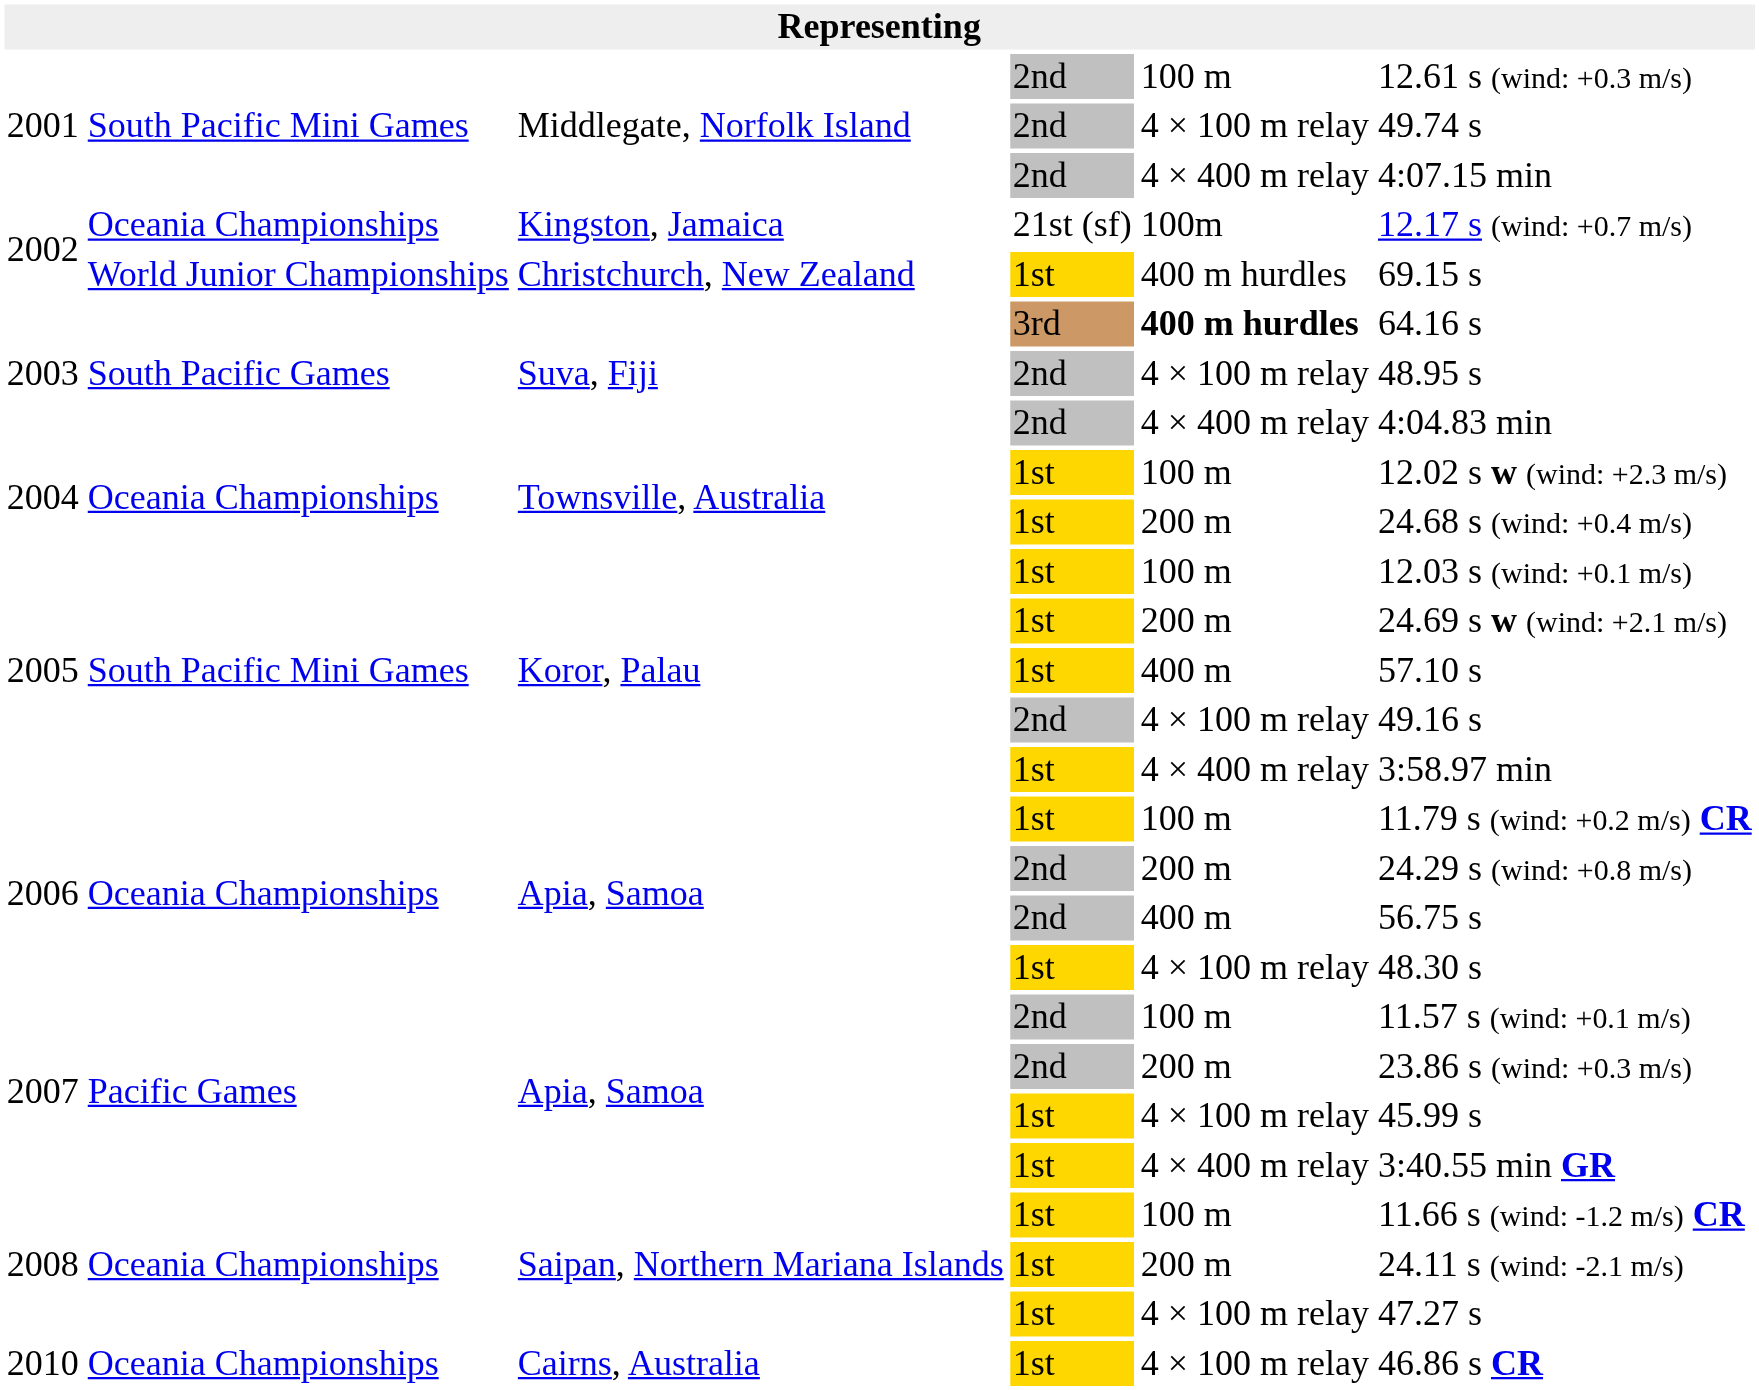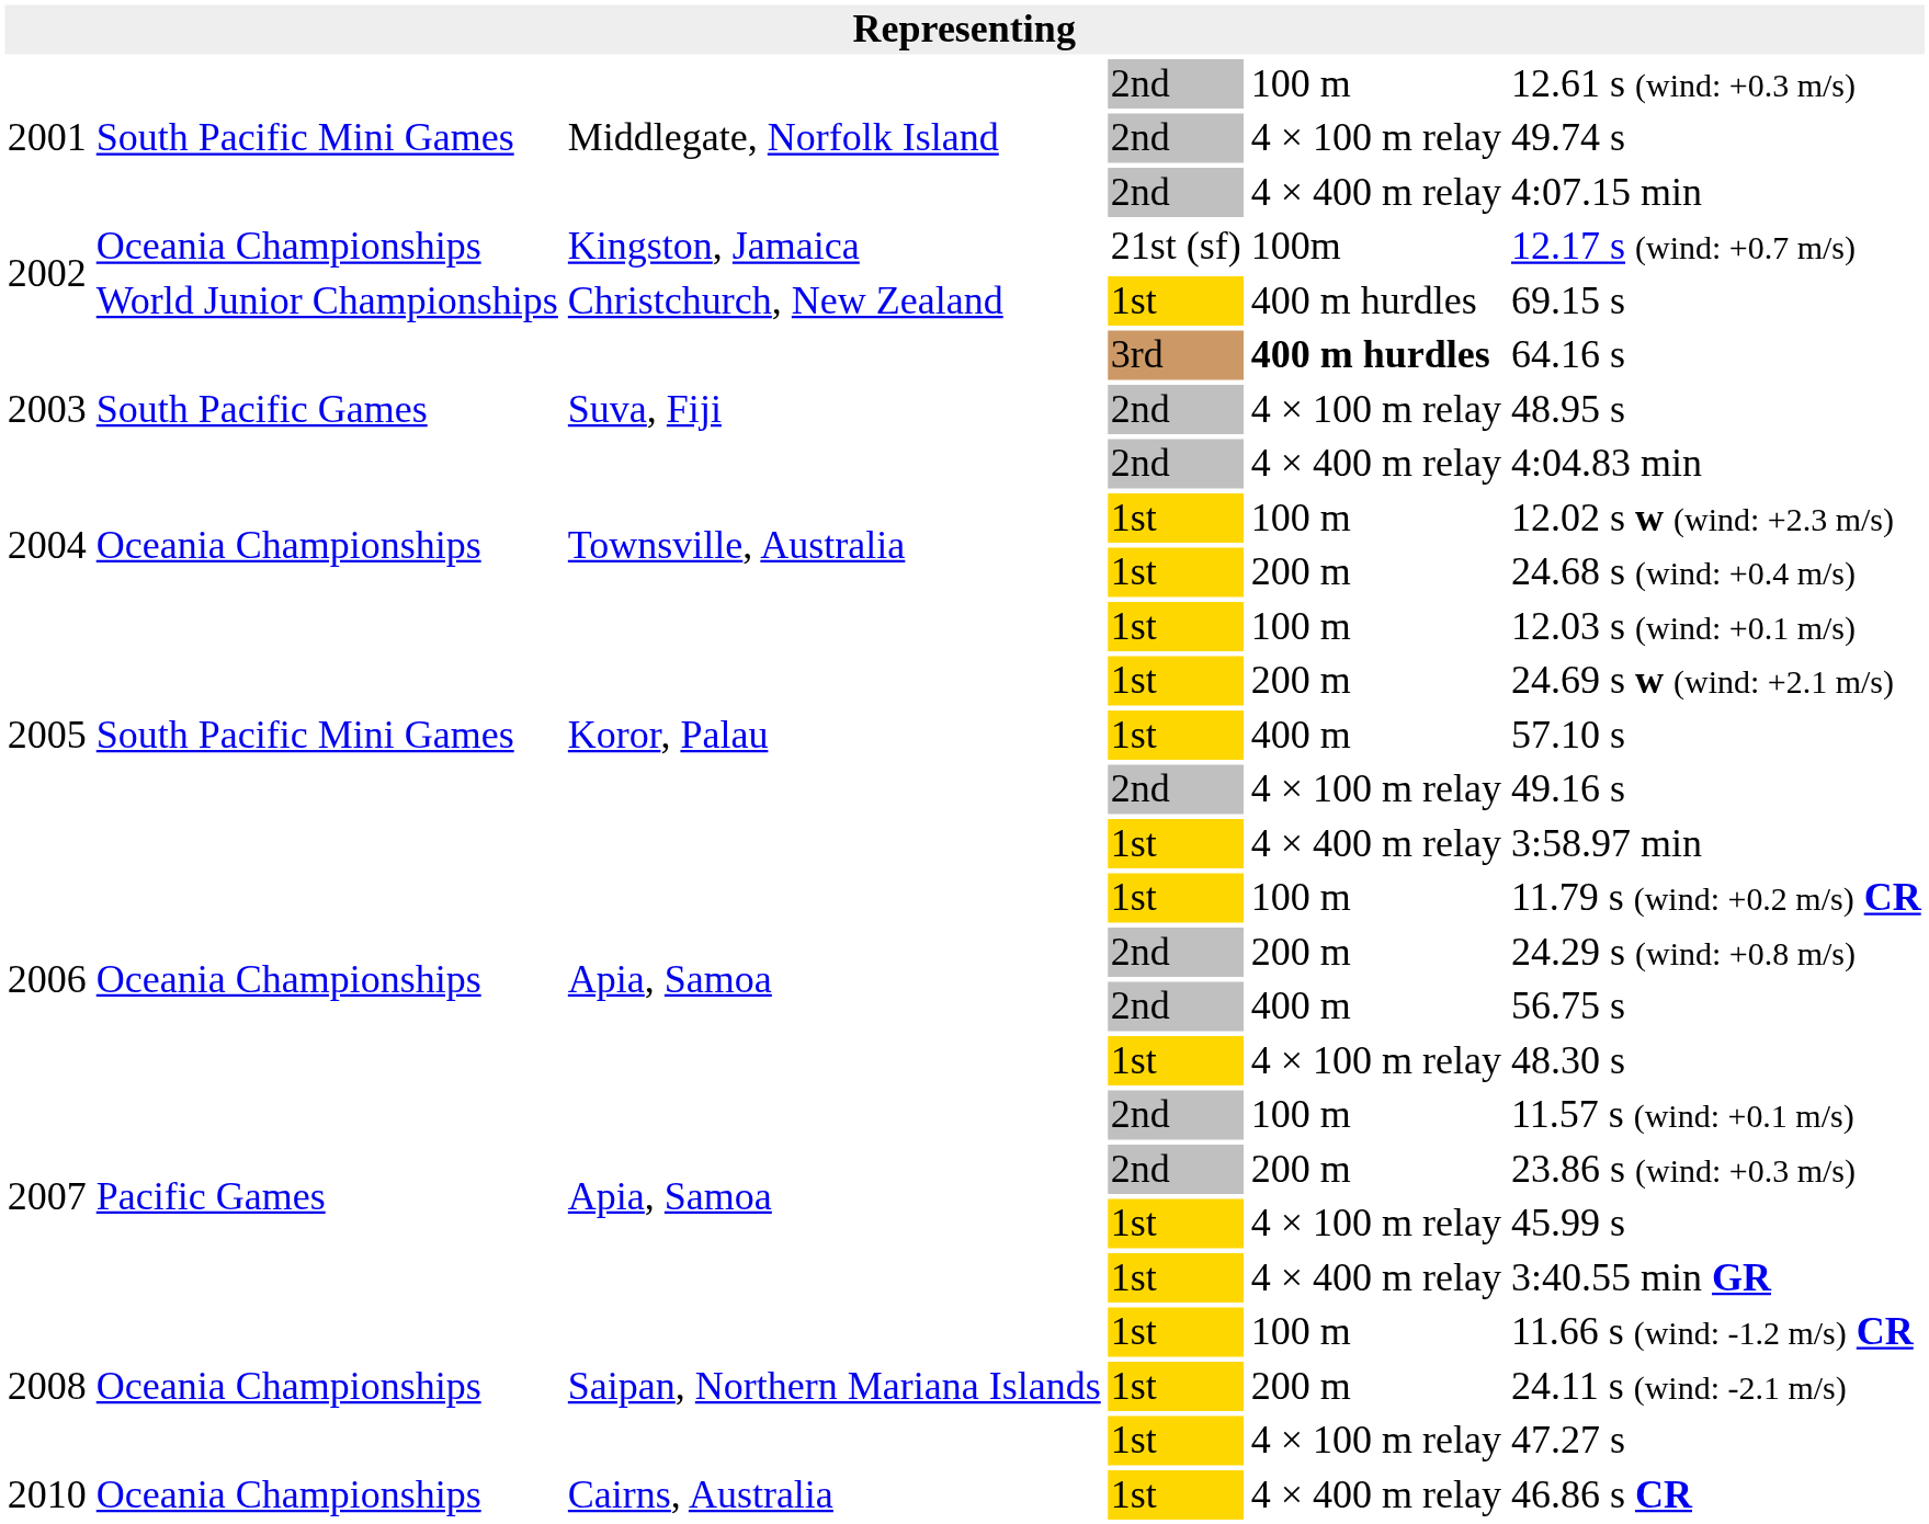 <table>
 <tr>
 <th bgcolor="#eeeeee" colspan="6">Representing </th>
 </tr>
 <tr>
 <td rowspan=3>2001</td>
 <td rowspan=3><a href='#'>South Pacific Mini Games</a></td>
 <td rowspan=3>Middlegate, <a href='#'>Norfolk Island</a></td>
 <td bgcolor=silver>2nd</td>
 <td>100 m</td>
 <td>12.61 s  <small>(wind: +0.3 m/s)</small></td>
 </tr>
 <tr>
 <td bgcolor=silver>2nd</td>
 <td>4 × 100 m relay</td>
 <td>49.74 s</td>
 </tr>
 <tr>
 <td bgcolor=silver>2nd</td>
 <td>4 × 400 m relay</td>
 <td>4:07.15 min</td>
 </tr>
 <tr>
 <td rowspan=2>2002</td>
 <td><a href='#'>Oceania Championships</a></td>
 <td><a href='#'>Kingston</a>, <a href='#'>Jamaica</a></td>
 <td>21st (sf)</td>
 <td>100m</td>
 <td><a href='#'>12.17 s</a> <small>(wind: +0.7 m/s)</small></td>
 </tr>
 <tr>
 <td><a href='#'>World Junior Championships</a></td>
 <td><a href='#'>Christchurch</a>, <a href='#'>New Zealand</a></td>
 <td bgcolor=gold>1st</td>
 <td>400 m hurdles</td>
 <td>69.15 s</td>
 </tr>
 <tr>
 <td rowspan=3>2003</td>
 <td rowspan=3><a href='#'>South Pacific Games</a></td>
 <td rowspan=3><a href='#'>Suva</a>, <a href='#'>Fiji</a></td>
 <td bgcolor=cc9966>3rd</td>
 <td><strong>400 m hurdles</strong></td>
 <td>64.16 s</td>
 </tr>
 <tr>
 <td bgcolor=silver>2nd</td>
 <td>4 × 100 m relay</td>
 <td>48.95 s</td>
 </tr>
 <tr>
 <td bgcolor=silver>2nd</td>
 <td>4 × 400 m relay</td>
 <td>4:04.83 min</td>
 </tr>
 <tr>
 <td rowspan=2>2004</td>
 <td rowspan=2><a href='#'>Oceania Championships</a></td>
 <td rowspan=2><a href='#'>Townsville</a>, <a href='#'>Australia</a></td>
 <td bgcolor=gold>1st</td>
 <td>100 m</td>
 <td>12.02 s <strong>w</strong> <small>(wind: +2.3 m/s)</small></td>
 </tr>
 <tr>
 <td bgcolor=gold>1st</td>
 <td>200 m</td>
 <td>24.68 s <small>(wind: +0.4 m/s)</small></td>
 </tr>
 <tr>
 <td rowspan=5>2005</td>
 <td rowspan=5><a href='#'>South Pacific Mini Games</a></td>
 <td rowspan=5><a href='#'>Koror</a>, <a href='#'>Palau</a></td>
 <td bgcolor=gold>1st</td>
 <td>100 m</td>
 <td>12.03 s <small>(wind: +0.1 m/s)</small></td>
 </tr>
 <tr>
 <td bgcolor=gold>1st</td>
 <td>200 m</td>
 <td>24.69 s <strong>w</strong> <small>(wind: +2.1 m/s)</small></td>
 </tr>
 <tr>
 <td bgcolor=gold>1st</td>
 <td>400 m</td>
 <td>57.10 s</td>
 </tr>
 <tr>
 <td bgcolor=silver>2nd</td>
 <td>4 × 100 m relay</td>
 <td>49.16 s</td>
 </tr>
 <tr>
 <td bgcolor=gold>1st</td>
 <td>4 × 400 m relay</td>
 <td>3:58.97 min</td>
 </tr>
 <tr>
 <td rowspan=4>2006</td>
 <td rowspan=4><a href='#'>Oceania Championships</a></td>
 <td rowspan=4><a href='#'>Apia</a>, <a href='#'>Samoa</a></td>
 <td bgcolor=gold>1st</td>
 <td>100 m</td>
 <td>11.79 s <small>(wind: +0.2 m/s)</small> <strong><a href='#'>CR</a></strong></td>
 </tr>
 <tr>
 <td bgcolor=silver>2nd</td>
 <td>200 m</td>
 <td>24.29 s <small>(wind: +0.8 m/s)</small></td>
 </tr>
 <tr>
 <td bgcolor=silver>2nd</td>
 <td>400 m</td>
 <td>56.75 s</td>
 </tr>
 <tr>
 <td bgcolor=gold>1st</td>
 <td>4 × 100 m relay</td>
 <td>48.30 s</td>
 </tr>
 <tr>
 <td rowspan=4>2007</td>
 <td rowspan=4><a href='#'>Pacific Games</a></td>
 <td rowspan=4><a href='#'>Apia</a>, <a href='#'>Samoa</a></td>
 <td bgcolor=silver>2nd</td>
 <td>100 m</td>
 <td>11.57 s <small>(wind: +0.1 m/s)</small></td>
 </tr>
 <tr>
 <td bgcolor=silver>2nd</td>
 <td>200 m</td>
 <td>23.86 s <small>(wind: +0.3 m/s)</small></td>
 </tr>
 <tr>
 <td bgcolor=gold>1st</td>
 <td>4 × 100 m relay</td>
 <td>45.99 s</td>
 </tr>
 <tr>
 <td bgcolor=gold>1st</td>
 <td>4 × 400 m relay</td>
 <td>3:40.55 min <strong><a href='#'>GR</a></strong></td>
 </tr>
 <tr>
 <td rowspan=3>2008</td>
 <td rowspan=3><a href='#'>Oceania Championships</a></td>
 <td rowspan=3><a href='#'>Saipan</a>, <a href='#'>Northern Mariana Islands</a></td>
 <td bgcolor=gold>1st</td>
 <td>100 m</td>
 <td>11.66 s <small>(wind: -1.2 m/s)</small> <strong><a href='#'>CR</a></strong></td>
 </tr>
 <tr>
 <td bgcolor=gold>1st</td>
 <td>200 m</td>
 <td>24.11 s <small>(wind: -2.1 m/s)</small></td>
 </tr>
 <tr>
 <td bgcolor=gold>1st</td>
 <td>4 × 100 m relay</td>
 <td>47.27 s</td>
 </tr>
 <tr>
 <td>2010</td>
 <td><a href='#'>Oceania Championships</a></td>
 <td><a href='#'>Cairns</a>, <a href='#'>Australia</a></td>
 <td bgcolor=gold>1st</td>
-<td>4 × 100 m relay</td>
+<td>4 × 400 m relay</td>
 <td>46.86 s <strong><a href='#'>CR</a></strong></td>
 </tr>
 </table>
